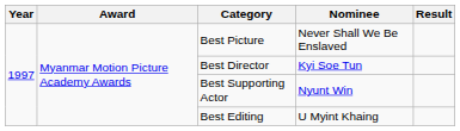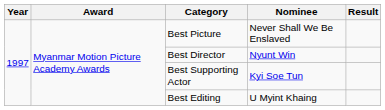 <table class="wikitable">
 <tr>
 <th>Year</th>
 <th>Award</th>
 <th>Category</th>
 <th>Nominee</th>
 <th>Result</th>
 </tr>
 <tr>
 <td scope="row" rowspan="4"><a href='#'>1997</a></td>
 <td scope="row" rowspan="4"><a href='#'>Myanmar Motion Picture Academy Awards</a></td>
 <td>Best Picture</td>
 <td>Never Shall We Be Enslaved</td>
 <td></td>
 </tr>
 <tr>
 <td>Best Director</td>
-<td><a href='#'>Kyi Soe Tun</a></td>
+<td><a href='#'>Nyunt Win</a></td>
 <td></td>
 </tr>
 <tr>
 <td>Best Supporting Actor</td>
-<td><a href='#'>Nyunt Win</a></td>
+<td><a href='#'>Kyi Soe Tun</a></td>
 <td></td>
 </tr>
 <tr>
 <td>Best Editing</td>
 <td>U Myint Khaing</td>
 <td></td>
 </tr>
 </table>
